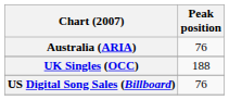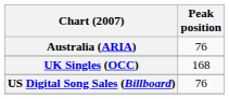 <table class="wikitable sortable plainrowheaders" style="text-align:center">
 <tr>
 <th scope="col">Chart (2007)</th>
 <th scope="col">Peak<br>position</th>
 </tr>
 <tr>
 <th scope="row">Australia (<a href='#'>ARIA</a>)</th>
 <td>76</td>
 </tr>
 <tr>
 </tr>
 <tr>
 </tr>
 <tr>
 </tr>
 <tr>
 <th scope="row"><a href='#'>UK Singles</a> (<a href='#'>OCC</a>)</th>
-<td>188</td>
+<td>168</td>
 </tr>
 <tr>
 </tr>
 <tr>
 <th scope="row">US <a href='#'>Digital Song Sales</a> (<em><a href='#'>Billboard</a></em>)</th>
 <td>76</td>
 </tr>
 <tr>
 </tr>
 </table>
